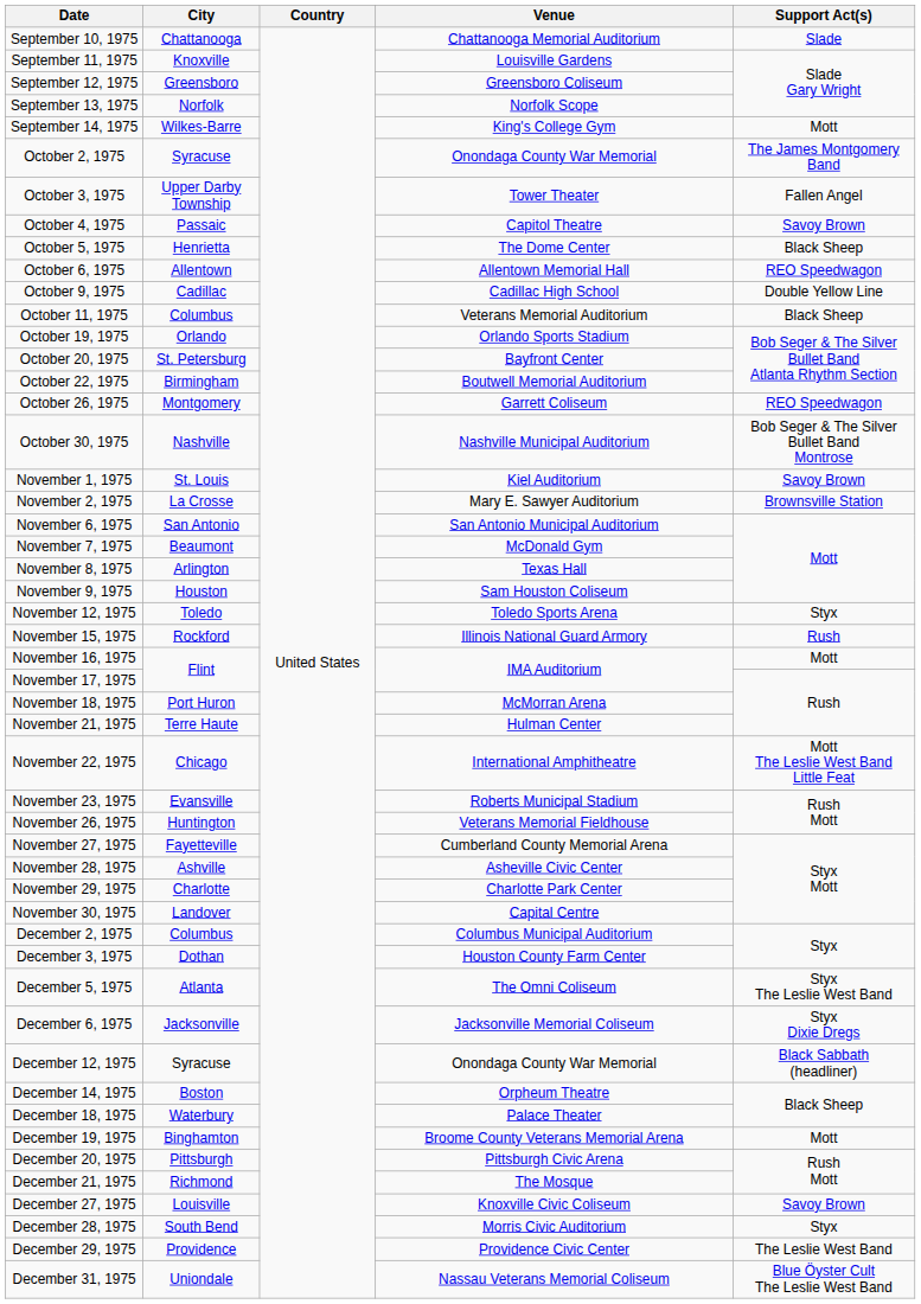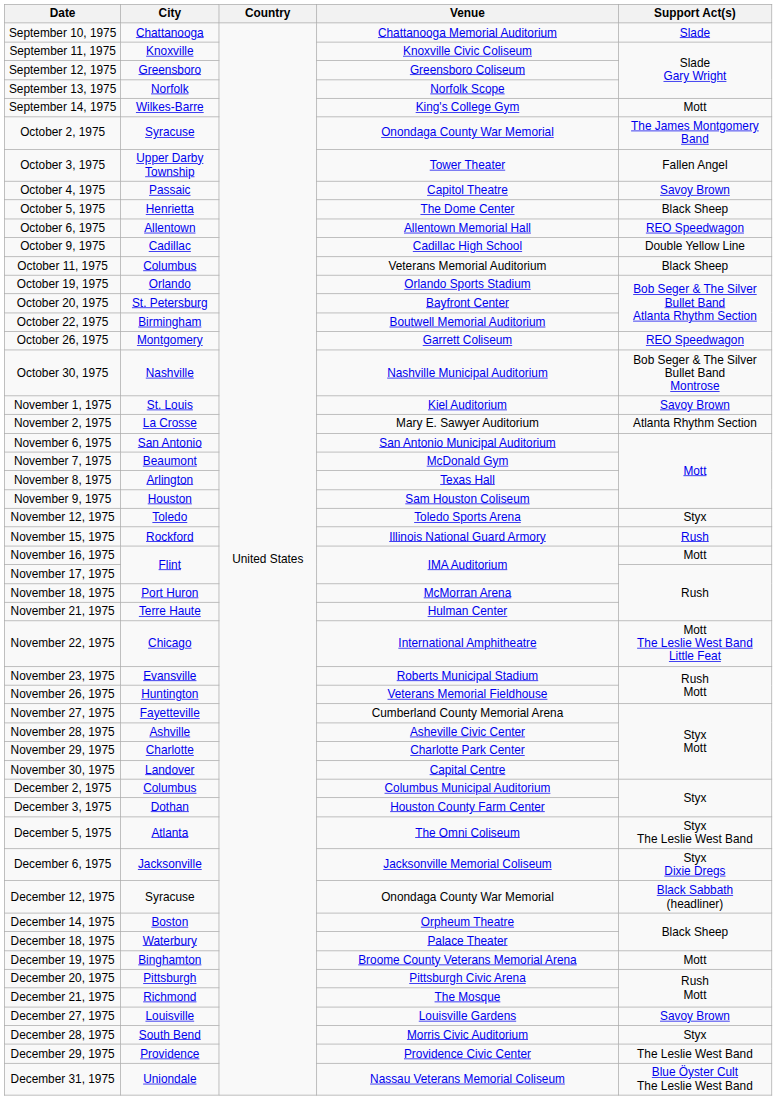 <table class="wikitable" style="text-align:center;">
 <tr>
 <th width="150">Date</th>
 <th width="125">City</th>
 <th width="125">Country</th>
 <th width="400">Venue</th>
 <th width="200">Support Act(s)</th>
 </tr>
 <tr>
 <td>September 10, 1975</td>
 <td><a href='#'>Chattanooga</a></td>
 <td rowspan="50">United States</td>
 <td><a href='#'>Chattanooga Memorial Auditorium</a></td>
 <td><a href='#'>Slade</a></td>
 </tr>
 <tr>
 <td>September 11, 1975</td>
 <td><a href='#'>Knoxville</a></td>
-<td><a href='#'>Louisville Gardens</a></td>
+<td><a href='#'>Knoxville Civic Coliseum</a></td>
 <td rowspan="3">Slade<br><a href='#'>Gary Wright</a></td>
 </tr>
 <tr>
 <td>September 12, 1975</td>
 <td><a href='#'>Greensboro</a></td>
 <td><a href='#'>Greensboro Coliseum</a></td>
 </tr>
 <tr>
 <td>September 13, 1975</td>
 <td><a href='#'>Norfolk</a></td>
 <td><a href='#'>Norfolk Scope</a></td>
 </tr>
 <tr>
 <td>September 14, 1975</td>
 <td><a href='#'>Wilkes-Barre</a></td>
 <td><a href='#'>King's College Gym</a></td>
 <td>Mott</td>
 </tr>
 <tr>
 <td>October 2, 1975</td>
 <td><a href='#'>Syracuse</a></td>
 <td><a href='#'>Onondaga County War Memorial</a></td>
 <td><a href='#'>The James Montgomery Band</a></td>
 </tr>
 <tr>
 <td>October 3, 1975</td>
 <td><a href='#'>Upper Darby Township</a></td>
 <td><a href='#'>Tower Theater</a></td>
 <td>Fallen Angel</td>
 </tr>
 <tr>
 <td>October 4, 1975</td>
 <td><a href='#'>Passaic</a></td>
 <td><a href='#'>Capitol Theatre</a></td>
 <td><a href='#'>Savoy Brown</a></td>
 </tr>
 <tr>
 <td>October 5, 1975</td>
 <td><a href='#'>Henrietta</a></td>
 <td><a href='#'>The Dome Center</a></td>
 <td>Black Sheep</td>
 </tr>
 <tr>
 <td>October 6, 1975</td>
 <td><a href='#'>Allentown</a></td>
 <td><a href='#'>Allentown Memorial Hall</a></td>
 <td><a href='#'>REO Speedwagon</a></td>
 </tr>
 <tr>
 <td>October 9, 1975</td>
 <td><a href='#'>Cadillac</a></td>
 <td><a href='#'>Cadillac High School</a></td>
 <td>Double Yellow Line</td>
 </tr>
 <tr>
 <td>October 11, 1975</td>
 <td><a href='#'>Columbus</a></td>
 <td>Veterans Memorial Auditorium</td>
 <td>Black Sheep</td>
 </tr>
 <tr>
 <td>October 19, 1975</td>
 <td><a href='#'>Orlando</a></td>
 <td><a href='#'>Orlando Sports Stadium</a></td>
 <td rowspan="3"><a href='#'>Bob Seger & The Silver Bullet Band</a><br><a href='#'>Atlanta Rhythm Section</a></td>
 </tr>
 <tr>
 <td>October 20, 1975</td>
 <td><a href='#'>St. Petersburg</a></td>
 <td><a href='#'>Bayfront Center</a></td>
 </tr>
 <tr>
 <td>October 22, 1975</td>
 <td><a href='#'>Birmingham</a></td>
 <td><a href='#'>Boutwell Memorial Auditorium</a></td>
 </tr>
 <tr>
 <td>October 26, 1975</td>
 <td><a href='#'>Montgomery</a></td>
 <td><a href='#'>Garrett Coliseum</a></td>
 <td><a href='#'>REO Speedwagon</a></td>
 </tr>
 <tr>
 <td>October 30, 1975</td>
 <td><a href='#'>Nashville</a></td>
 <td><a href='#'>Nashville Municipal Auditorium</a></td>
 <td>Bob Seger & The Silver Bullet Band<br><a href='#'>Montrose</a></td>
 </tr>
 <tr>
 <td>November 1, 1975</td>
 <td><a href='#'>St. Louis</a></td>
 <td><a href='#'>Kiel Auditorium</a></td>
 <td><a href='#'>Savoy Brown</a></td>
 </tr>
 <tr>
 <td>November 2, 1975</td>
 <td><a href='#'>La Crosse</a></td>
 <td>Mary E. Sawyer Auditorium</td>
-<td><a href='#'>Brownsville Station</a></td>
+<td>Atlanta Rhythm Section</td>
 </tr>
 <tr>
 <td>November 6, 1975</td>
 <td><a href='#'>San Antonio</a></td>
 <td><a href='#'>San Antonio Municipal Auditorium</a></td>
 <td rowspan="4"><a href='#'>Mott</a></td>
 </tr>
 <tr>
 <td>November 7, 1975</td>
 <td><a href='#'>Beaumont</a></td>
 <td><a href='#'>McDonald Gym</a></td>
 </tr>
 <tr>
 <td>November 8, 1975</td>
 <td><a href='#'>Arlington</a></td>
 <td><a href='#'>Texas Hall</a></td>
 </tr>
 <tr>
 <td>November 9, 1975</td>
 <td><a href='#'>Houston</a></td>
 <td><a href='#'>Sam Houston Coliseum</a></td>
 </tr>
 <tr>
 <td>November 12, 1975</td>
 <td><a href='#'>Toledo</a></td>
 <td><a href='#'>Toledo Sports Arena</a></td>
 <td>Styx</td>
 </tr>
 <tr>
 <td>November 15, 1975</td>
 <td><a href='#'>Rockford</a></td>
 <td><a href='#'>Illinois National Guard Armory</a></td>
 <td><a href='#'>Rush</a></td>
 </tr>
 <tr>
 <td>November 16, 1975</td>
 <td rowspan="2"><a href='#'>Flint</a></td>
 <td rowspan="2"><a href='#'>IMA Auditorium</a></td>
 <td>Mott</td>
 </tr>
 <tr>
 <td>November 17, 1975</td>
 <td rowspan="3">Rush</td>
 </tr>
 <tr>
 <td>November 18, 1975</td>
 <td><a href='#'>Port Huron</a></td>
 <td><a href='#'>McMorran Arena</a></td>
 </tr>
 <tr>
 <td>November 21, 1975</td>
 <td><a href='#'>Terre Haute</a></td>
 <td><a href='#'>Hulman Center</a></td>
 </tr>
 <tr>
 <td>November 22, 1975</td>
 <td><a href='#'>Chicago</a></td>
 <td><a href='#'>International Amphitheatre</a></td>
 <td>Mott<br><a href='#'>The Leslie West Band</a><br><a href='#'>Little Feat</a></td>
 </tr>
 <tr>
 <td>November 23, 1975</td>
 <td><a href='#'>Evansville</a></td>
 <td><a href='#'>Roberts Municipal Stadium</a></td>
 <td rowspan="2">Rush<br>Mott</td>
 </tr>
 <tr>
 <td>November 26, 1975</td>
 <td><a href='#'>Huntington</a></td>
 <td><a href='#'>Veterans Memorial Fieldhouse</a></td>
 </tr>
 <tr>
 <td>November 27, 1975</td>
 <td><a href='#'>Fayetteville</a></td>
 <td>Cumberland County Memorial Arena</td>
 <td rowspan="4">Styx<br>Mott</td>
 </tr>
 <tr>
 <td>November 28, 1975</td>
 <td><a href='#'>Ashville</a></td>
 <td><a href='#'>Asheville Civic Center</a></td>
 </tr>
 <tr>
 <td>November 29, 1975</td>
 <td><a href='#'>Charlotte</a></td>
 <td><a href='#'>Charlotte Park Center</a></td>
 </tr>
 <tr>
 <td>November 30, 1975</td>
 <td><a href='#'>Landover</a></td>
 <td><a href='#'>Capital Centre</a></td>
 </tr>
 <tr>
 <td>December 2, 1975</td>
 <td><a href='#'>Columbus</a></td>
 <td><a href='#'>Columbus Municipal Auditorium</a></td>
 <td rowspan="2">Styx</td>
 </tr>
 <tr>
 <td>December 3, 1975</td>
 <td><a href='#'>Dothan</a></td>
 <td><a href='#'>Houston County Farm Center</a></td>
 </tr>
 <tr>
 <td>December 5, 1975</td>
 <td><a href='#'>Atlanta</a></td>
 <td><a href='#'>The Omni Coliseum</a></td>
 <td>Styx<br>The Leslie West Band</td>
 </tr>
 <tr>
 <td>December 6, 1975</td>
 <td><a href='#'>Jacksonville</a></td>
 <td><a href='#'>Jacksonville Memorial Coliseum</a></td>
 <td>Styx<br><a href='#'>Dixie Dregs</a></td>
 </tr>
 <tr>
 <td>December 12, 1975</td>
 <td>Syracuse</td>
 <td>Onondaga County War Memorial</td>
 <td><a href='#'>Black Sabbath</a><br>(headliner)</td>
 </tr>
 <tr>
 <td>December 14, 1975</td>
 <td><a href='#'>Boston</a></td>
 <td><a href='#'>Orpheum Theatre</a></td>
 <td rowspan="2">Black Sheep</td>
 </tr>
 <tr>
 <td>December 18, 1975</td>
 <td><a href='#'>Waterbury</a></td>
 <td><a href='#'>Palace Theater</a></td>
 </tr>
 <tr>
 <td>December 19, 1975</td>
 <td><a href='#'>Binghamton</a></td>
 <td><a href='#'>Broome County Veterans Memorial Arena</a></td>
 <td>Mott</td>
 </tr>
 <tr>
 <td>December 20, 1975</td>
 <td><a href='#'>Pittsburgh</a></td>
 <td><a href='#'>Pittsburgh Civic Arena</a></td>
 <td rowspan="2">Rush<br>Mott</td>
 </tr>
 <tr>
 <td>December 21, 1975</td>
 <td><a href='#'>Richmond</a></td>
 <td><a href='#'>The Mosque</a></td>
 </tr>
 <tr>
 <td>December 27, 1975</td>
 <td><a href='#'>Louisville</a></td>
-<td><a href='#'>Knoxville Civic Coliseum</a></td>
+<td><a href='#'>Louisville Gardens</a></td>
 <td><a href='#'>Savoy Brown</a></td>
 </tr>
 <tr>
 <td>December 28, 1975</td>
 <td><a href='#'>South Bend</a></td>
 <td><a href='#'>Morris Civic Auditorium</a></td>
 <td>Styx</td>
 </tr>
 <tr>
 <td>December 29, 1975</td>
 <td><a href='#'>Providence</a></td>
 <td><a href='#'>Providence Civic Center</a></td>
 <td>The Leslie West Band</td>
 </tr>
 <tr>
 <td>December 31, 1975</td>
 <td><a href='#'>Uniondale</a></td>
 <td><a href='#'>Nassau Veterans Memorial Coliseum</a></td>
 <td><a href='#'>Blue Öyster Cult</a><br>The Leslie West Band</td>
 </tr>
 </table>
